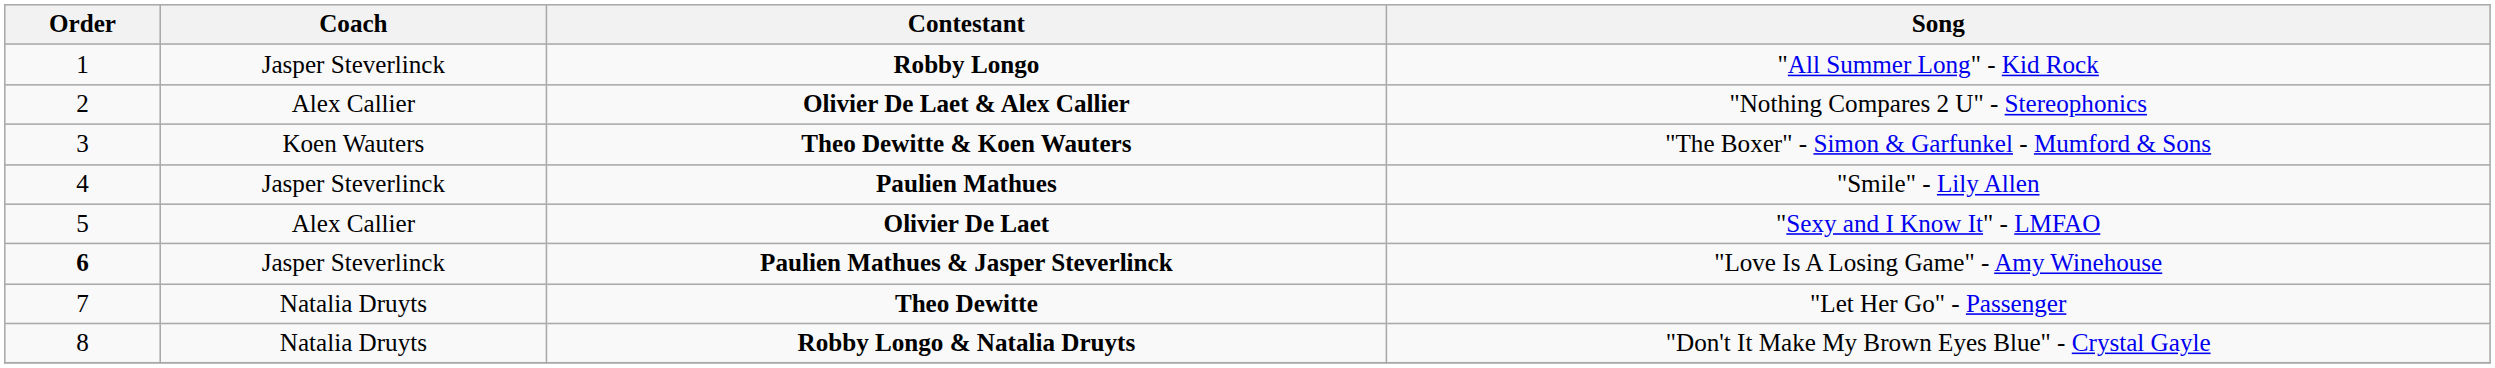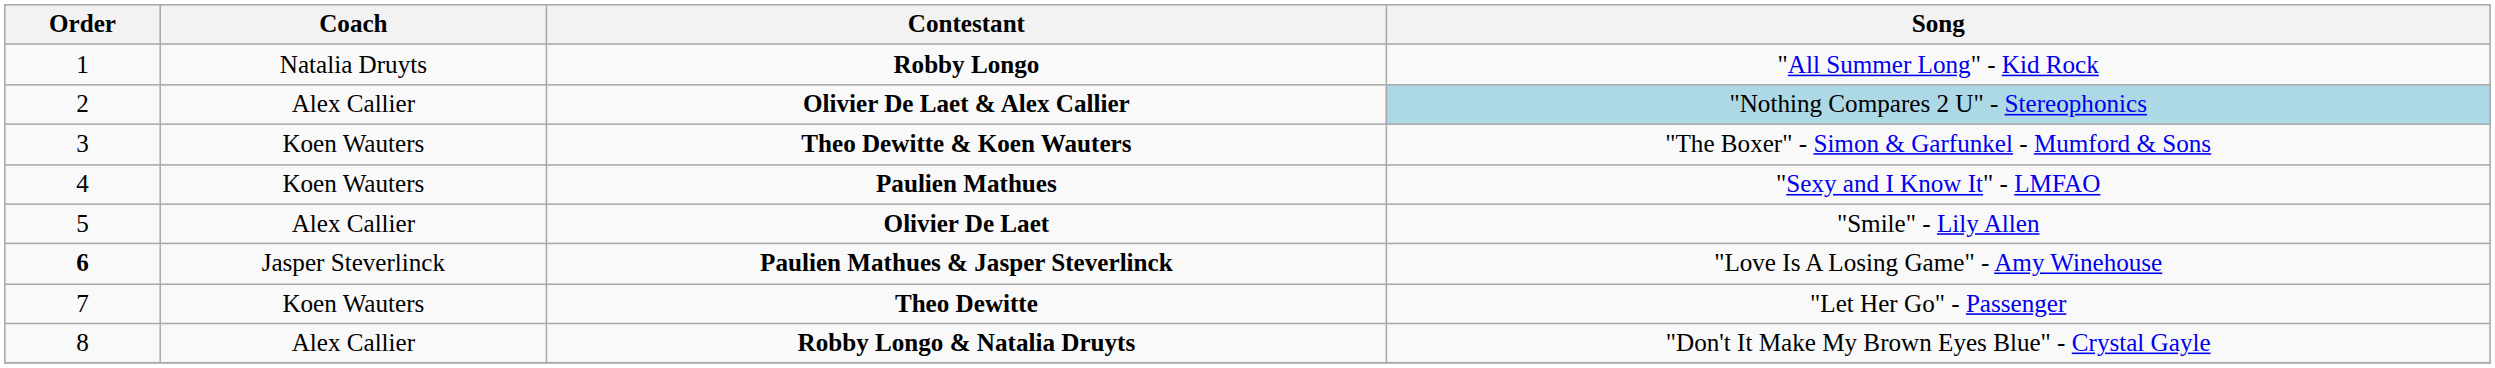 <table class="wikitable sortable" style="text-align: center; width: 100%;">
 <tr>
 <th>Order</th>
 <th>Coach</th>
 <th>Contestant</th>
 <th>Song</th>
 </tr>
 <tr>
 <td>1</td>
-<td>Jasper Steverlinck</td>
+<td>Natalia Druyts</td>
 <td><strong>Robby Longo</strong></td>
 <td>"<a href='#'>All Summer Long</a>" - <a href='#'>Kid Rock</a></td>
 </tr>
 <tr>
 <td>2</td>
 <td>Alex Callier</td>
 <td><strong>Olivier De Laet & Alex Callier</strong></td>
-<td>"Nothing Compares 2 U" - <a href='#'>Stereophonics</a></td>
+<td style="background: lightblue;">"Nothing Compares 2 U" - <a href='#'>Stereophonics</a></td>
 </tr>
 <tr>
 <td>3</td>
 <td>Koen Wauters</td>
 <td><strong>Theo Dewitte & Koen Wauters</strong></td>
 <td>"The Boxer" - <a href='#'>Simon & Garfunkel</a> - <a href='#'>Mumford & Sons</a></td>
 </tr>
 <tr>
 <td>4</td>
-<td>Jasper Steverlinck</td>
+<td>Koen Wauters</td>
 <td><strong>Paulien Mathues</strong></td>
-<td>"Smile" - <a href='#'>Lily Allen</a></td>
+<td>"<a href='#'>Sexy and I Know It</a>" - <a href='#'>LMFAO</a></td>
 </tr>
 <tr>
 <td>5</td>
 <td>Alex Callier</td>
 <td><strong>Olivier De Laet</strong></td>
-<td>"<a href='#'>Sexy and I Know It</a>" - <a href='#'>LMFAO</a></td>
+<td>"Smile" - <a href='#'>Lily Allen</a></td>
 </tr>
 <tr>
 <td><strong>6</strong></td>
 <td>Jasper Steverlinck</td>
 <td><strong>Paulien Mathues & Jasper Steverlinck</strong></td>
 <td>"Love Is A Losing Game" - <a href='#'>Amy Winehouse</a></td>
 </tr>
 <tr>
 <td>7</td>
-<td>Natalia Druyts</td>
+<td>Koen Wauters</td>
 <td><strong>Theo Dewitte</strong></td>
 <td>"Let Her Go" - <a href='#'>Passenger</a></td>
 </tr>
 <tr>
 <td>8</td>
-<td>Natalia Druyts</td>
+<td>Alex Callier</td>
 <td><strong>Robby Longo & Natalia Druyts</strong></td>
 <td>"Don't It Make My Brown Eyes Blue" - <a href='#'>Crystal Gayle</a></td>
 </tr>
 <tr>
 </tr>
 </table>
